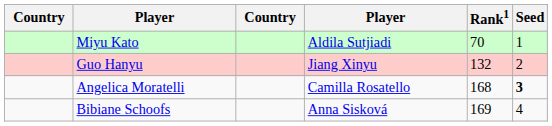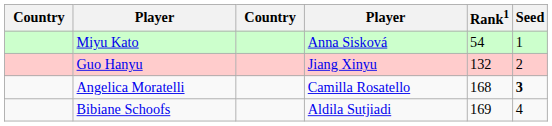 <table class="sortable wikitable">
 <tr>
 <th style="width:70px;">Country</th>
 <th style="width:175px;">Player</th>
 <th style="width:70px;">Country</th>
 <th style="width:175px;">Player</th>
 <th>Rank<sup>1</sup></th>
 <th>Seed</th>
 </tr>
 <tr style="background:#cfc">
 <td></td>
 <td><a href='#'>Miyu Kato</a></td>
 <td></td>
-<td><a href='#'>Aldila Sutjiadi</a></td>
-<td>70</td>
+<td><a href='#'>Anna Sisková</a></td>
+<td>54</td>
 <td>1</td>
 </tr>
 <tr style="background:#fcc">
 <td></td>
 <td><a href='#'>Guo Hanyu</a></td>
 <td></td>
 <td><a href='#'>Jiang Xinyu</a></td>
 <td>132</td>
 <td>2</td>
 </tr>
 <tr>
 <td></td>
 <td><a href='#'>Angelica Moratelli</a></td>
 <td></td>
 <td><a href='#'>Camilla Rosatello</a></td>
 <td>168</td>
 <td><strong>3</strong></td>
 </tr>
 <tr>
 <td></td>
 <td><a href='#'>Bibiane Schoofs</a></td>
 <td></td>
-<td><a href='#'>Anna Sisková</a></td>
+<td><a href='#'>Aldila Sutjiadi</a></td>
 <td>169</td>
 <td>4</td>
 </tr>
 </table>
